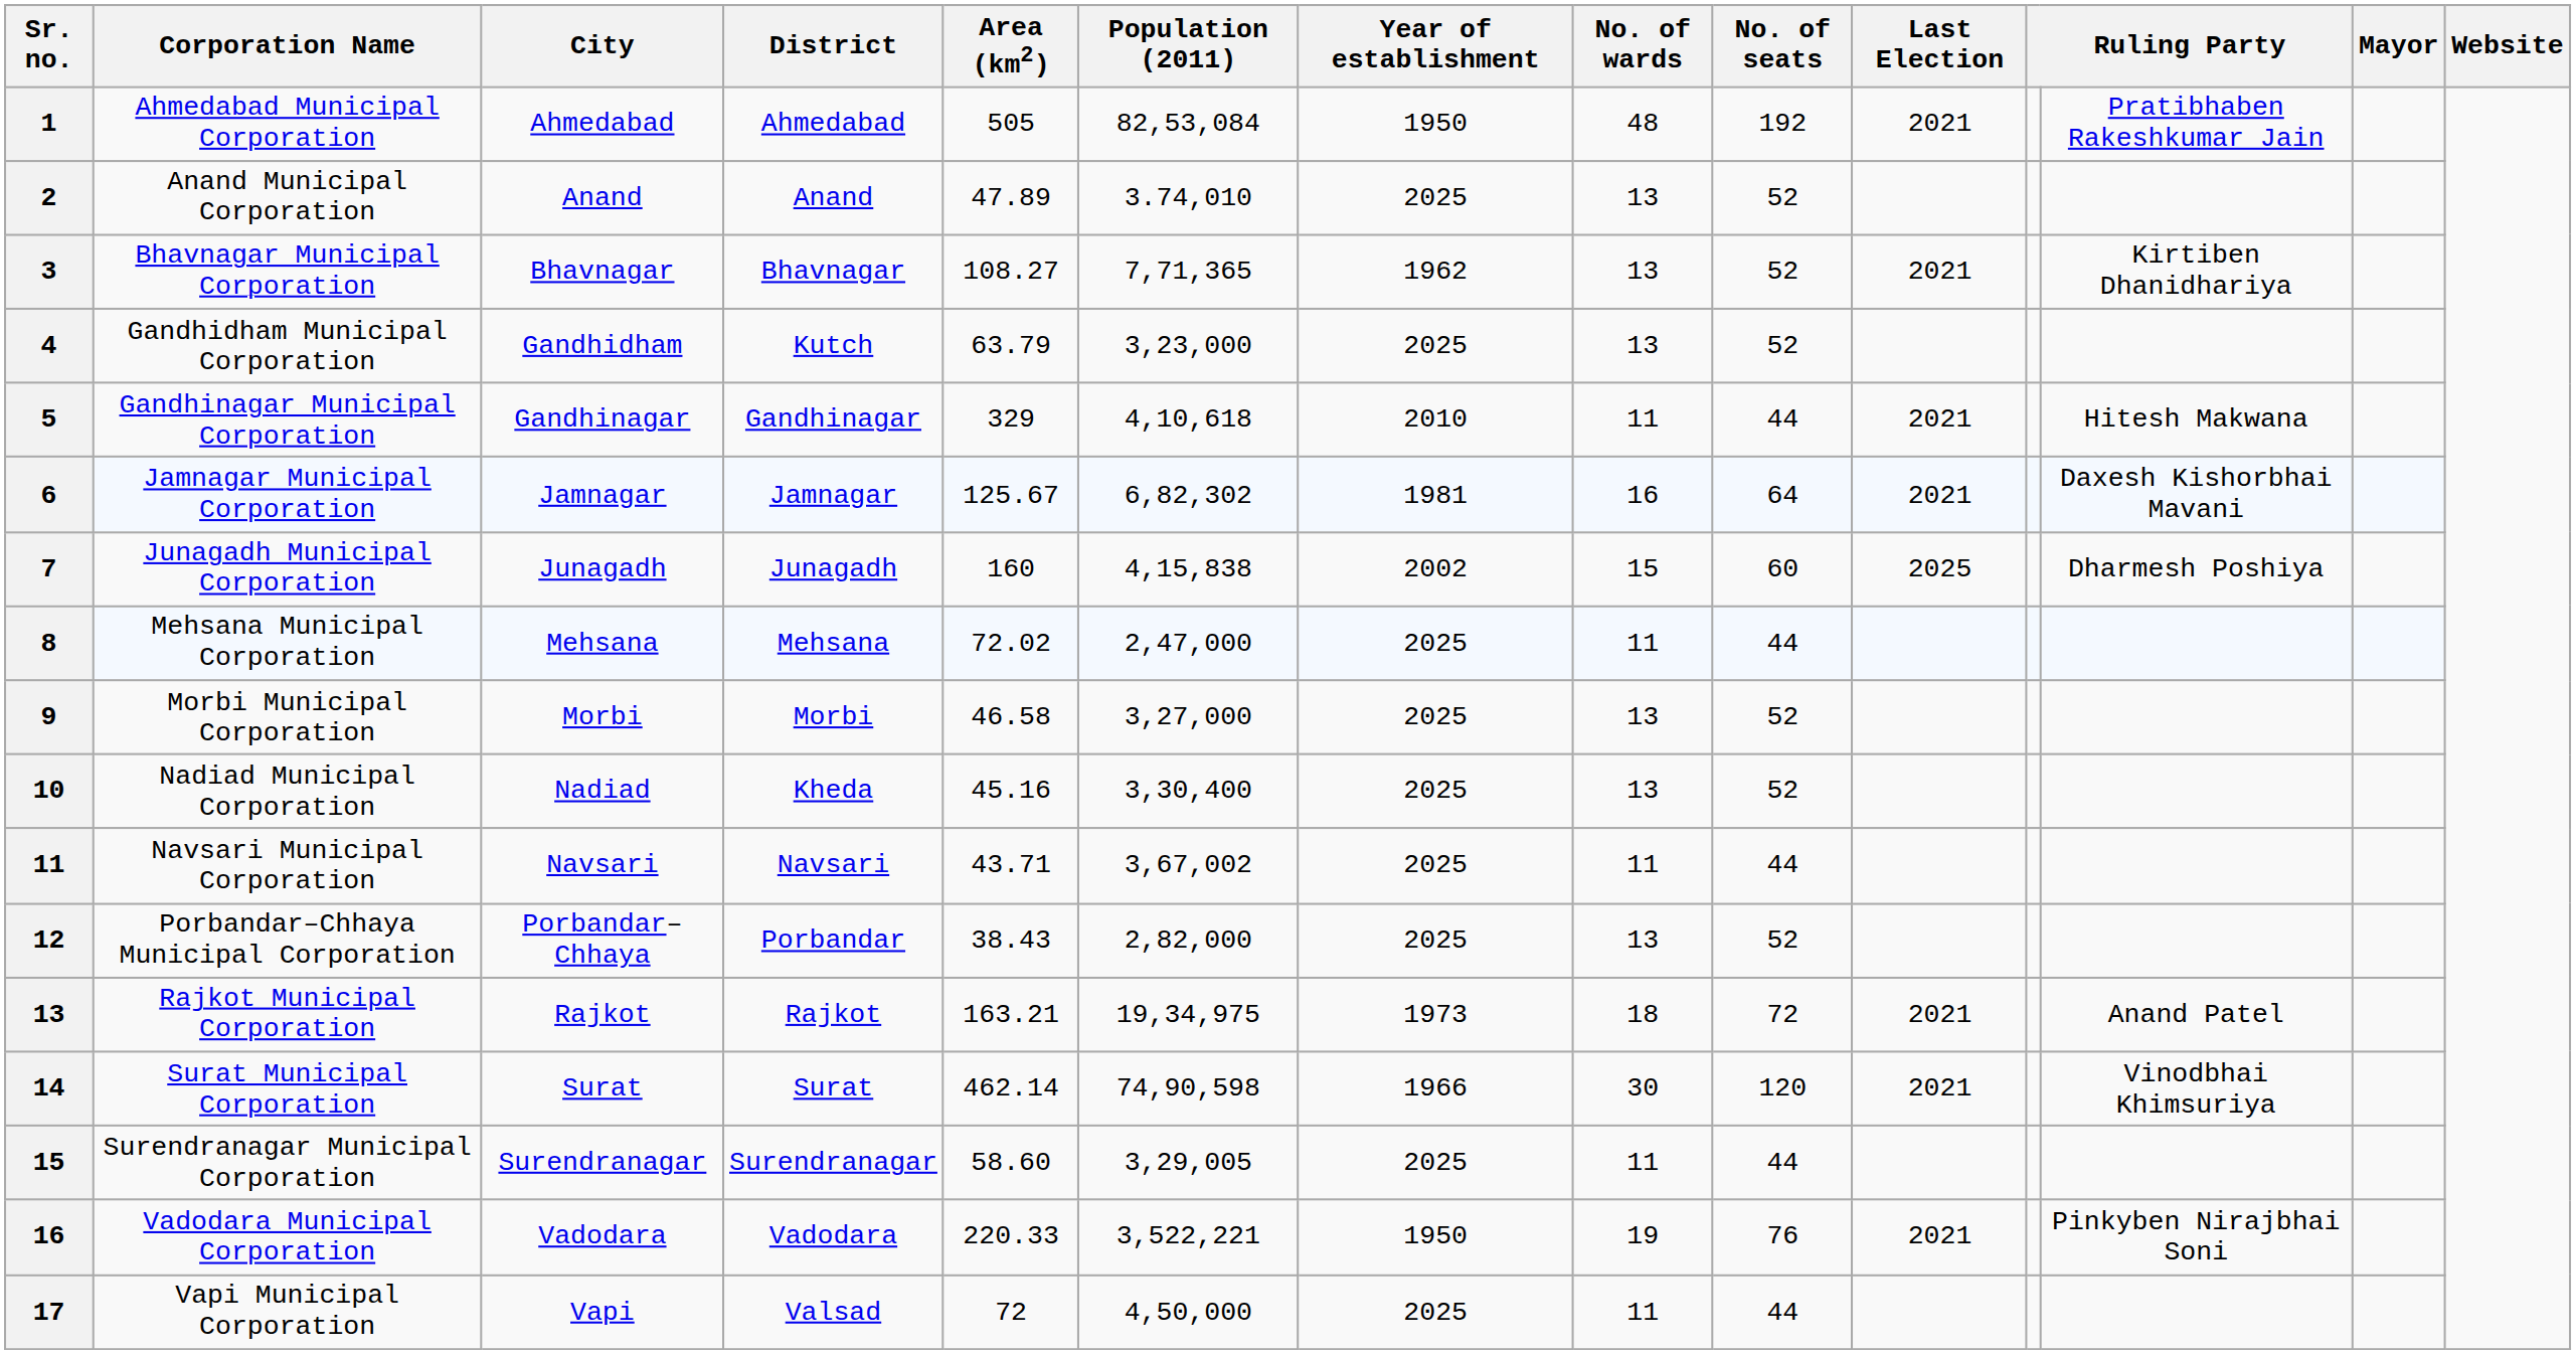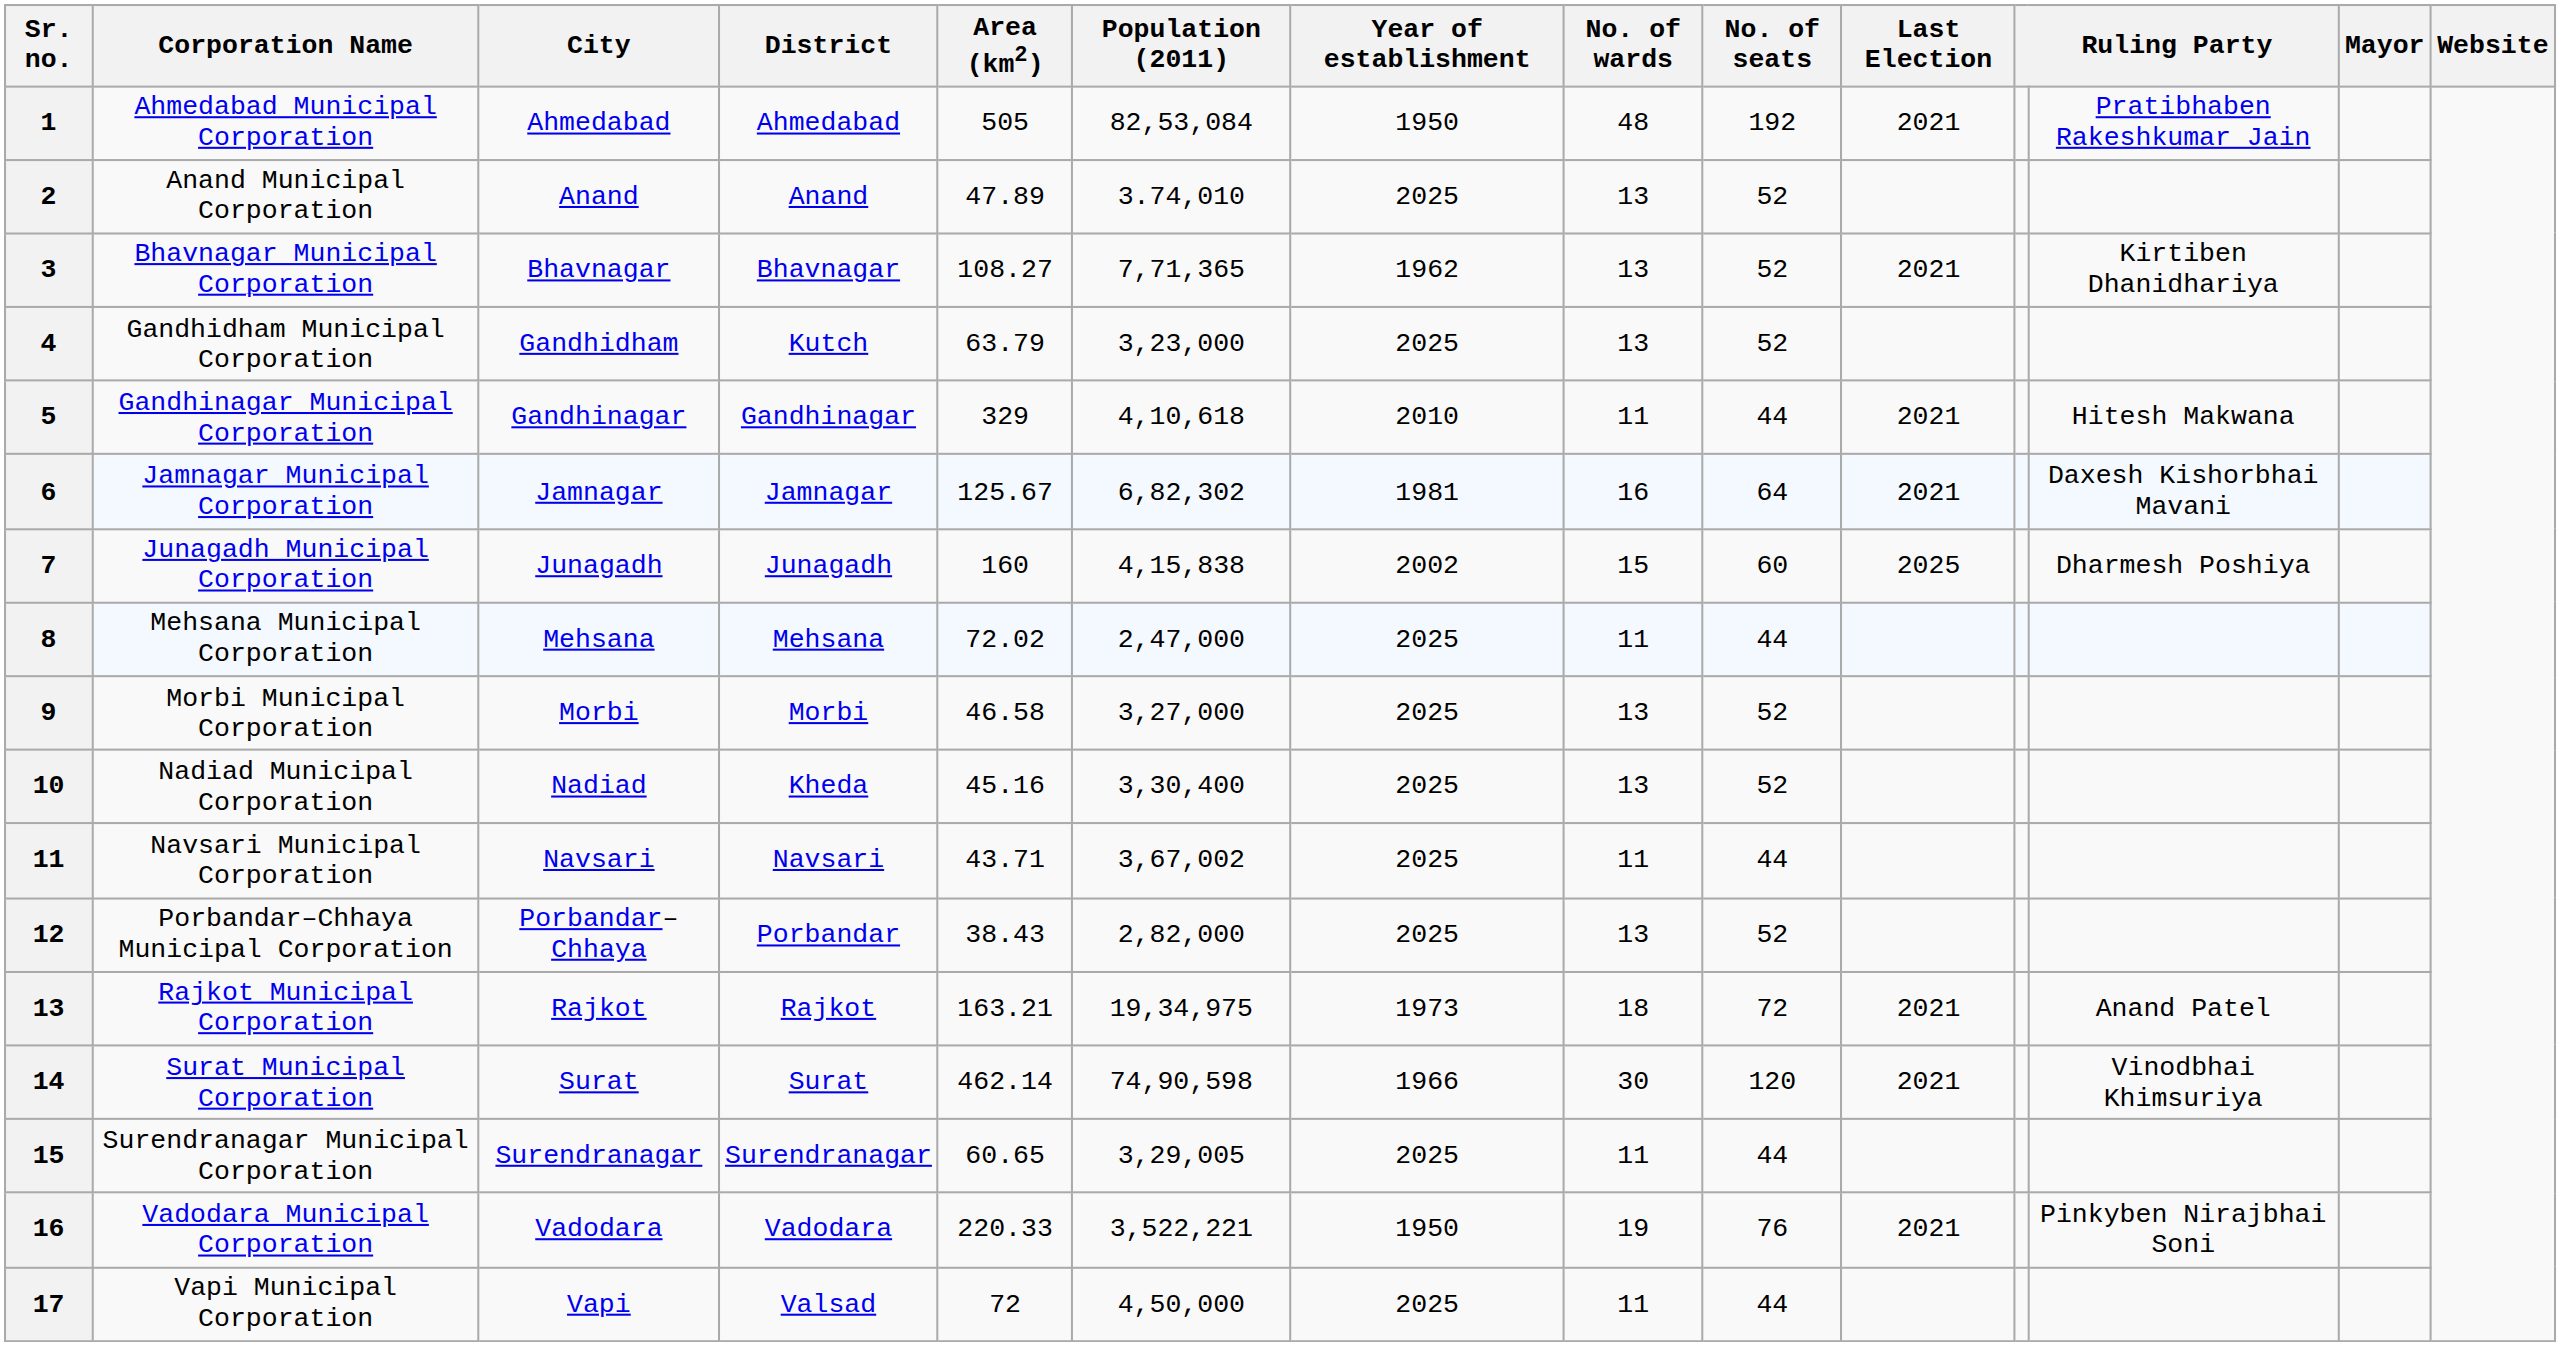 <table class="wikitable sortable" style="text-align:center;">
 <tr>
 <th>Sr. no.</th>
 <th>Corporation Name</th>
 <th>City</th>
 <th>District</th>
 <th>Area (km<sup>2</sup>)</th>
 <th>Population (2011)</th>
 <th>Year of establishment</th>
 <th>No. of wards</th>
 <th>No. of seats</th>
 <th>Last Election</th>
 <th colspan="2">Ruling Party</th>
 <th>Mayor</th>
 <th>Website</th>
 </tr>
 <tr>
 <th>1</th>
 <td><a href='#'>Ahmedabad Municipal Corporation</a></td>
 <td><a href='#'>Ahmedabad</a></td>
 <td><a href='#'>Ahmedabad</a></td>
 <td>505</td>
 <td>82,53,084</td>
 <td>1950</td>
 <td>48</td>
 <td>192</td>
 <td>2021</td>
 <td></td>
 <td><a href='#'>Pratibhaben Rakeshkumar Jain</a></td>
 <td></td>
 </tr>
 <tr>
 <th>2</th>
 <td>Anand Municipal Corporation</td>
 <td><a href='#'>Anand</a></td>
 <td><a href='#'>Anand</a></td>
 <td>47.89</td>
 <td>3.74,010</td>
 <td>2025</td>
 <td>13</td>
 <td>52</td>
 <td></td>
 <td></td>
 <td></td>
 <td></td>
 </tr>
 <tr>
 <th>3</th>
 <td><a href='#'>Bhavnagar Municipal Corporation</a></td>
 <td><a href='#'>Bhavnagar</a></td>
 <td><a href='#'>Bhavnagar</a></td>
 <td>108.27</td>
 <td>7,71,365</td>
 <td>1962</td>
 <td>13</td>
 <td>52</td>
 <td>2021</td>
 <td></td>
 <td>Kirtiben Dhanidhariya</td>
 <td></td>
 </tr>
 <tr>
 <th>4</th>
 <td>Gandhidham Municipal Corporation</td>
 <td><a href='#'>Gandhidham</a></td>
 <td><a href='#'>Kutch</a></td>
 <td>63.79</td>
 <td>3,23,000</td>
 <td>2025</td>
 <td>13</td>
 <td>52</td>
 <td></td>
 <td></td>
 <td></td>
 <td></td>
 </tr>
 <tr>
 <th>5</th>
 <td><a href='#'>Gandhinagar Municipal Corporation</a></td>
 <td><a href='#'>Gandhinagar</a></td>
 <td><a href='#'>Gandhinagar</a></td>
 <td>329</td>
 <td>4,10,618</td>
 <td>2010</td>
 <td>11</td>
 <td>44</td>
 <td>2021</td>
 <td></td>
 <td>Hitesh Makwana</td>
 <td></td>
 </tr>
 <tr bgcolor="#F4F9FF">
 <th>6</th>
 <td><a href='#'>Jamnagar Municipal Corporation</a></td>
 <td><a href='#'>Jamnagar</a></td>
 <td><a href='#'>Jamnagar</a></td>
 <td>125.67</td>
 <td>6,82,302</td>
 <td>1981</td>
 <td>16</td>
 <td>64</td>
 <td>2021</td>
 <td></td>
 <td>Daxesh Kishorbhai Mavani</td>
 <td></td>
 </tr>
 <tr>
 <th>7</th>
 <td><a href='#'>Junagadh Municipal Corporation</a></td>
 <td><a href='#'>Junagadh</a></td>
 <td><a href='#'>Junagadh</a></td>
 <td>160</td>
 <td>4,15,838</td>
 <td>2002</td>
 <td>15</td>
 <td>60</td>
 <td>2025</td>
 <td></td>
 <td>Dharmesh Poshiya</td>
 <td></td>
 </tr>
 <tr bgcolor="#F4F9FF">
 <th>8</th>
 <td>Mehsana Municipal Corporation</td>
 <td><a href='#'>Mehsana</a></td>
 <td><a href='#'>Mehsana</a></td>
 <td>72.02</td>
 <td>2,47,000</td>
 <td>2025</td>
 <td>11</td>
 <td>44</td>
 <td></td>
 <td></td>
 <td></td>
 <td></td>
 </tr>
 <tr>
 <th>9</th>
 <td>Morbi Municipal Corporation</td>
 <td><a href='#'>Morbi</a></td>
 <td><a href='#'>Morbi</a></td>
 <td>46.58</td>
 <td>3,27,000</td>
 <td>2025</td>
 <td>13</td>
 <td>52</td>
 <td></td>
 <td></td>
 <td></td>
 <td></td>
 </tr>
 <tr>
 <th>10</th>
 <td>Nadiad Municipal Corporation</td>
 <td><a href='#'>Nadiad</a></td>
 <td><a href='#'>Kheda</a></td>
 <td>45.16</td>
 <td>3,30,400</td>
 <td>2025</td>
 <td>13</td>
 <td>52</td>
 <td></td>
 <td></td>
 <td></td>
 <td></td>
 </tr>
 <tr>
 <th>11</th>
 <td>Navsari Municipal Corporation</td>
 <td><a href='#'>Navsari</a></td>
 <td><a href='#'>Navsari</a></td>
 <td>43.71</td>
 <td>3,67,002</td>
 <td>2025</td>
 <td>11</td>
 <td>44</td>
 <td></td>
 <td></td>
 <td></td>
 <td></td>
 </tr>
 <tr>
 <th>12</th>
 <td>Porbandar–Chhaya Municipal Corporation</td>
 <td><a href='#'>Porbandar</a>–<a href='#'>Chhaya</a></td>
 <td><a href='#'>Porbandar</a></td>
 <td>38.43</td>
 <td>2,82,000</td>
 <td>2025</td>
 <td>13</td>
 <td>52</td>
 <td></td>
 <td></td>
 <td></td>
 <td></td>
 </tr>
 <tr>
 <th>13</th>
 <td><a href='#'>Rajkot Municipal Corporation</a></td>
 <td><a href='#'>Rajkot</a></td>
 <td><a href='#'>Rajkot</a></td>
 <td>163.21</td>
 <td>19,34,975</td>
 <td>1973</td>
 <td>18</td>
 <td>72</td>
 <td>2021</td>
 <td></td>
 <td>Anand Patel</td>
 <td></td>
 </tr>
 <tr>
 <th>14</th>
 <td><a href='#'>Surat Municipal Corporation</a></td>
 <td><a href='#'>Surat</a></td>
 <td><a href='#'>Surat</a></td>
 <td>462.14</td>
 <td>74,90,598</td>
 <td>1966</td>
 <td>30</td>
 <td>120</td>
 <td>2021</td>
 <td></td>
 <td>Vinodbhai Khimsuriya</td>
 <td></td>
 </tr>
 <tr>
 <th>15</th>
 <td>Surendranagar Municipal Corporation</td>
 <td><a href='#'>Surendranagar</a></td>
 <td><a href='#'>Surendranagar</a></td>
-<td>58.60</td>
+<td>60.65</td>
 <td>3,29,005</td>
 <td>2025</td>
 <td>11</td>
 <td>44</td>
 <td></td>
 <td></td>
 <td></td>
 <td></td>
 </tr>
 <tr>
 <th>16</th>
 <td><a href='#'>Vadodara Municipal Corporation</a></td>
 <td><a href='#'>Vadodara</a></td>
 <td><a href='#'>Vadodara</a></td>
 <td>220.33</td>
 <td>3,522,221<br></td>
 <td>1950</td>
 <td>19</td>
 <td>76</td>
 <td>2021</td>
 <td></td>
 <td>Pinkyben Nirajbhai Soni</td>
 <td></td>
 </tr>
 <tr>
 <th>17</th>
 <td>Vapi Municipal Corporation</td>
 <td><a href='#'>Vapi</a></td>
 <td><a href='#'>Valsad</a></td>
 <td>72</td>
 <td>4,50,000</td>
 <td>2025</td>
 <td>11</td>
 <td>44</td>
 <td></td>
 <td></td>
 <td></td>
 <td></td>
 </tr>
 </table>
